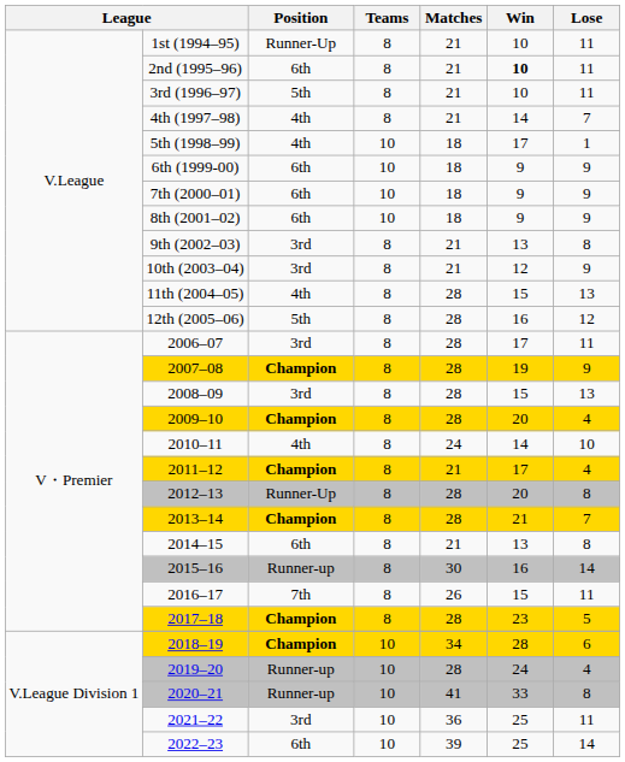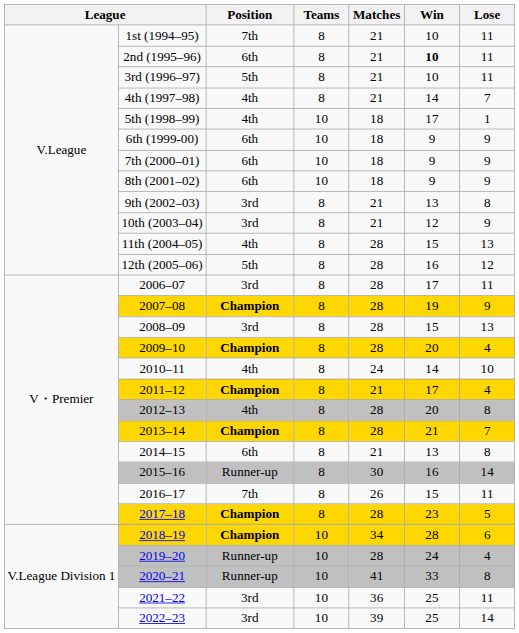 <table class="wikitable" style="text-align:center" border="1">
 <tr>
 <th width=200 colspan=2>League</th>
 <th width=100>Position</th>
 <th width=60>Teams</th>
 <th width=60>Matches</th>
 <th width=60>Win</th>
 <th width=60>Lose</th>
 </tr>
 <tr>
 <td rowspan=12>V.League</td>
 <td>1st (1994–95)</td>
-<td>Runner-Up</td>
+<td>7th</td>
 <td>8</td>
 <td>21</td>
 <td>10</td>
 <td>11</td>
 </tr>
 <tr>
 <td>2nd (1995–96)</td>
 <td>6th</td>
 <td>8</td>
 <td>21</td>
 <td><strong>10</strong></td>
 <td>11</td>
 </tr>
 <tr>
 <td>3rd (1996–97)</td>
 <td>5th</td>
 <td>8</td>
 <td>21</td>
 <td>10</td>
 <td>11</td>
 </tr>
 <tr>
 <td>4th (1997–98)</td>
 <td>4th</td>
 <td>8</td>
 <td>21</td>
 <td>14</td>
 <td>7</td>
 </tr>
 <tr>
 <td>5th (1998–99)</td>
 <td>4th</td>
 <td>10</td>
 <td>18</td>
 <td>17</td>
 <td>1</td>
 </tr>
 <tr>
 <td>6th (1999-00)</td>
 <td>6th</td>
 <td>10</td>
 <td>18</td>
 <td>9</td>
 <td>9</td>
 </tr>
 <tr>
 <td>7th (2000–01)</td>
 <td>6th</td>
 <td>10</td>
 <td>18</td>
 <td>9</td>
 <td>9</td>
 </tr>
 <tr>
 <td>8th (2001–02)</td>
 <td>6th</td>
 <td>10</td>
 <td>18</td>
 <td>9</td>
 <td>9</td>
 </tr>
 <tr>
 <td>9th (2002–03)</td>
 <td>3rd</td>
 <td>8</td>
 <td>21</td>
 <td>13</td>
 <td>8</td>
 </tr>
 <tr>
 <td>10th (2003–04)</td>
 <td>3rd</td>
 <td>8</td>
 <td>21</td>
 <td>12</td>
 <td>9</td>
 </tr>
 <tr>
 <td>11th (2004–05)</td>
 <td>4th</td>
 <td>8</td>
 <td>28</td>
 <td>15</td>
 <td>13</td>
 </tr>
 <tr>
 <td>12th (2005–06)</td>
 <td>5th</td>
 <td>8</td>
 <td>28</td>
 <td>16</td>
 <td>12</td>
 </tr>
 <tr>
 <td rowspan=12>V・Premier</td>
 <td>2006–07</td>
 <td>3rd</td>
 <td>8</td>
 <td>28</td>
 <td>17</td>
 <td>11</td>
 </tr>
 <tr bgcolor=gold>
 <td>2007–08</td>
 <td><strong>Champion</strong></td>
 <td>8</td>
 <td>28</td>
 <td>19</td>
 <td>9</td>
 </tr>
 <tr>
 <td>2008–09</td>
 <td>3rd</td>
 <td>8</td>
 <td>28</td>
 <td>15</td>
 <td>13</td>
 </tr>
 <tr bgcolor=gold>
 <td>2009–10</td>
 <td><strong>Champion</strong></td>
 <td>8</td>
 <td>28</td>
 <td>20</td>
 <td>4</td>
 </tr>
 <tr>
 <td>2010–11</td>
 <td>4th</td>
 <td>8</td>
 <td>24</td>
 <td>14</td>
 <td>10</td>
 </tr>
 <tr bgcolor=gold>
 <td>2011–12</td>
 <td><strong>Champion</strong></td>
 <td>8</td>
 <td>21</td>
 <td>17</td>
 <td>4</td>
 </tr>
 <tr bgcolor=silver>
 <td>2012–13</td>
-<td>Runner-Up</td>
+<td>4th</td>
 <td>8</td>
 <td>28</td>
 <td>20</td>
 <td>8</td>
 </tr>
 <tr bgcolor=gold>
 <td>2013–14</td>
 <td><strong>Champion</strong></td>
 <td>8</td>
 <td>28</td>
 <td>21</td>
 <td>7</td>
 </tr>
 <tr>
 <td>2014–15</td>
 <td>6th</td>
 <td>8</td>
 <td>21</td>
 <td>13</td>
 <td>8</td>
 </tr>
 <tr bgcolor=silver>
 <td>2015–16</td>
 <td>Runner-up</td>
 <td>8</td>
 <td>30</td>
 <td>16</td>
 <td>14</td>
 </tr>
 <tr>
 <td>2016–17</td>
 <td>7th</td>
 <td>8</td>
 <td>26</td>
 <td>15</td>
 <td>11</td>
 </tr>
 <tr bgcolor=gold>
 <td><a href='#'>2017–18</a></td>
 <td><strong>Champion</strong></td>
 <td>8</td>
 <td>28</td>
 <td>23</td>
 <td>5</td>
 </tr>
 <tr>
 <td rowspan=6>V.League Division 1</td>
 </tr>
 <tr bgcolor=gold>
 <td><a href='#'>2018–19</a></td>
 <td><strong>Champion</strong></td>
 <td>10</td>
 <td>34</td>
 <td>28</td>
 <td>6</td>
 </tr>
 <tr bgcolor=silver>
 <td><a href='#'>2019–20</a></td>
 <td>Runner-up</td>
 <td>10</td>
 <td>28</td>
 <td>24</td>
 <td>4</td>
 </tr>
 <tr bgcolor=silver>
 <td><a href='#'>2020–21</a></td>
 <td>Runner-up</td>
 <td>10</td>
 <td>41</td>
 <td>33</td>
 <td>8</td>
 </tr>
 <tr>
 <td><a href='#'>2021–22</a></td>
 <td>3rd</td>
 <td>10</td>
 <td>36</td>
 <td>25</td>
 <td>11</td>
 </tr>
 <tr>
 <td><a href='#'>2022–23</a></td>
-<td>6th</td>
+<td>3rd</td>
 <td>10</td>
 <td>39</td>
 <td>25</td>
 <td>14</td>
 </tr>
 </table>
